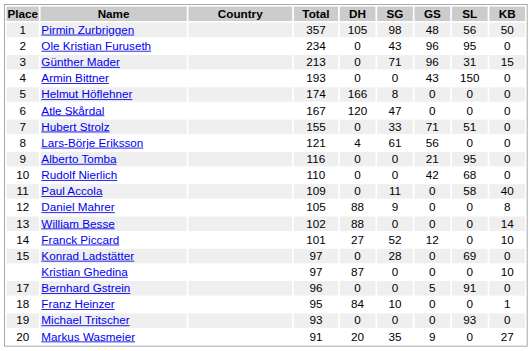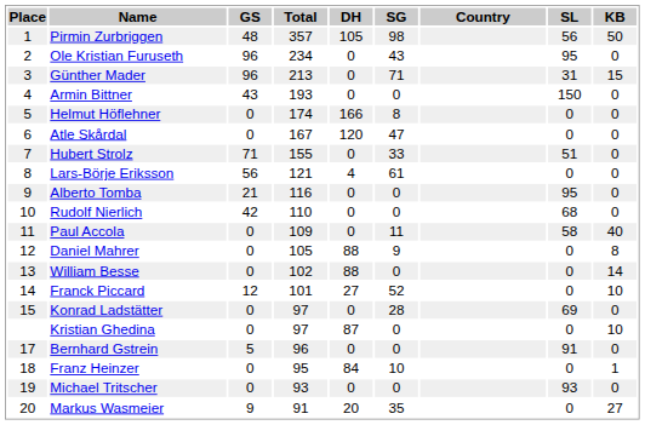 <table border="0" style="border: 1px solid #999; background-color:#FFFFFF; text-align:center; font-size:86%; line-height:15px;">
 <tr align="center" bgcolor="#CCCCCC">
 <th width=35>Place</th>
 <th width=170>Name</th>
-<th width=120>Country</th>
+<th width=40>GS</th>
 <th width=50>Total</th>
 <th width=40>DH</th>
 <th width=40>SG</th>
-<th width=40>GS</th>
+<th width=120>Country</th>
 <th width=40>SL</th>
 <th width=40>KB</th>
 </tr>
 <tr bgcolor="#EFEFEF">
 <td>1</td>
 <td align="left"><a href='#'>Pirmin Zurbriggen</a></td>
-<td align="left"></td>
+<td>48</td>
 <td>357</td>
 <td>105</td>
 <td>98</td>
-<td>48</td>
+<td align="left"></td>
 <td>56</td>
 <td>50</td>
 </tr>
 <tr>
 <td>2</td>
 <td align="left"><a href='#'>Ole Kristian Furuseth</a></td>
-<td align="left"></td>
+<td>96</td>
 <td>234</td>
 <td>0</td>
 <td>43</td>
-<td>96</td>
+<td align="left"></td>
 <td>95</td>
 <td>0</td>
 </tr>
 <tr bgcolor="#EFEFEF">
 <td>3</td>
 <td align="left"><a href='#'>Günther Mader</a></td>
-<td align="left"></td>
+<td>96</td>
 <td>213</td>
 <td>0</td>
 <td>71</td>
-<td>96</td>
+<td align="left"></td>
 <td>31</td>
 <td>15</td>
 </tr>
 <tr>
 <td>4</td>
 <td align="left"><a href='#'>Armin Bittner</a></td>
-<td align="left"></td>
+<td>43</td>
 <td>193</td>
 <td>0</td>
 <td>0</td>
-<td>43</td>
+<td align="left"></td>
 <td>150</td>
 <td>0</td>
 </tr>
 <tr bgcolor="#EFEFEF">
 <td>5</td>
 <td align="left"><a href='#'>Helmut Höflehner</a></td>
-<td align="left"></td>
+<td>0</td>
 <td>174</td>
 <td>166</td>
 <td>8</td>
-<td>0</td>
+<td align="left"></td>
 <td>0</td>
 <td>0</td>
 </tr>
 <tr>
 <td>6</td>
 <td align="left"><a href='#'>Atle Skårdal</a></td>
-<td align="left"></td>
+<td>0</td>
 <td>167</td>
 <td>120</td>
 <td>47</td>
-<td>0</td>
+<td align="left"></td>
 <td>0</td>
 <td>0</td>
 </tr>
 <tr bgcolor="#EFEFEF">
 <td>7</td>
 <td align="left"><a href='#'>Hubert Strolz</a></td>
-<td align="left"></td>
+<td>71</td>
 <td>155</td>
 <td>0</td>
 <td>33</td>
-<td>71</td>
+<td align="left"></td>
 <td>51</td>
 <td>0</td>
 </tr>
 <tr>
 <td>8</td>
 <td align="left"><a href='#'>Lars-Börje Eriksson</a></td>
-<td align="left"></td>
+<td>56</td>
 <td>121</td>
 <td>4</td>
 <td>61</td>
-<td>56</td>
+<td align="left"></td>
 <td>0</td>
 <td>0</td>
 </tr>
 <tr bgcolor="#EFEFEF">
 <td>9</td>
 <td align="left"><a href='#'>Alberto Tomba</a></td>
-<td align="left"></td>
+<td>21</td>
 <td>116</td>
 <td>0</td>
 <td>0</td>
-<td>21</td>
+<td align="left"></td>
 <td>95</td>
 <td>0</td>
 </tr>
 <tr>
 <td>10</td>
 <td align="left"><a href='#'>Rudolf Nierlich</a></td>
-<td align="left"></td>
+<td>42</td>
 <td>110</td>
 <td>0</td>
 <td>0</td>
-<td>42</td>
+<td align="left"></td>
 <td>68</td>
 <td>0</td>
 </tr>
 <tr bgcolor="#EFEFEF">
 <td>11</td>
 <td align="left"><a href='#'>Paul Accola</a></td>
-<td align="left"></td>
+<td>0</td>
 <td>109</td>
 <td>0</td>
 <td>11</td>
-<td>0</td>
+<td align="left"></td>
 <td>58</td>
 <td>40</td>
 </tr>
 <tr>
 <td>12</td>
 <td align="left"><a href='#'>Daniel Mahrer</a></td>
-<td align="left"></td>
+<td>0</td>
 <td>105</td>
 <td>88</td>
 <td>9</td>
-<td>0</td>
+<td align="left"></td>
 <td>0</td>
 <td>8</td>
 </tr>
 <tr bgcolor="#EFEFEF">
 <td>13</td>
 <td align="left"><a href='#'>William Besse</a></td>
-<td align="left"></td>
+<td>0</td>
 <td>102</td>
 <td>88</td>
 <td>0</td>
-<td>0</td>
+<td align="left"></td>
 <td>0</td>
 <td>14</td>
 </tr>
 <tr>
 <td>14</td>
 <td align="left"><a href='#'>Franck Piccard</a></td>
-<td align="left"></td>
+<td>12</td>
 <td>101</td>
 <td>27</td>
 <td>52</td>
-<td>12</td>
+<td align="left"></td>
 <td>0</td>
 <td>10</td>
 </tr>
 <tr bgcolor="#EFEFEF">
 <td>15</td>
 <td align="left"><a href='#'>Konrad Ladstätter</a></td>
-<td align="left"></td>
+<td>0</td>
 <td>97</td>
 <td>0</td>
 <td>28</td>
-<td>0</td>
+<td align="left"></td>
 <td>69</td>
 <td>0</td>
 </tr>
 <tr>
 <td></td>
 <td align="left"><a href='#'>Kristian Ghedina</a></td>
-<td align="left"></td>
+<td>0</td>
 <td>97</td>
 <td>87</td>
 <td>0</td>
-<td>0</td>
+<td align="left"></td>
 <td>0</td>
 <td>10</td>
 </tr>
 <tr bgcolor="#EFEFEF">
 <td>17</td>
 <td align="left"><a href='#'>Bernhard Gstrein</a></td>
-<td align="left"></td>
+<td>5</td>
 <td>96</td>
 <td>0</td>
 <td>0</td>
-<td>5</td>
+<td align="left"></td>
 <td>91</td>
 <td>0</td>
 </tr>
 <tr>
 <td>18</td>
 <td align="left"><a href='#'>Franz Heinzer</a></td>
-<td align="left"></td>
+<td>0</td>
 <td>95</td>
 <td>84</td>
 <td>10</td>
-<td>0</td>
+<td align="left"></td>
 <td>0</td>
 <td>1</td>
 </tr>
 <tr bgcolor="#EFEFEF">
 <td>19</td>
 <td align="left"><a href='#'>Michael Tritscher</a></td>
-<td align="left"></td>
+<td>0</td>
 <td>93</td>
 <td>0</td>
 <td>0</td>
-<td>0</td>
+<td align="left"></td>
 <td>93</td>
 <td>0</td>
 </tr>
 <tr>
 <td>20</td>
 <td align="left"><a href='#'>Markus Wasmeier</a></td>
-<td align="left"></td>
+<td>9</td>
 <td>91</td>
 <td>20</td>
 <td>35</td>
-<td>9</td>
+<td align="left"></td>
 <td>0</td>
 <td>27</td>
 </tr>
 </table>
